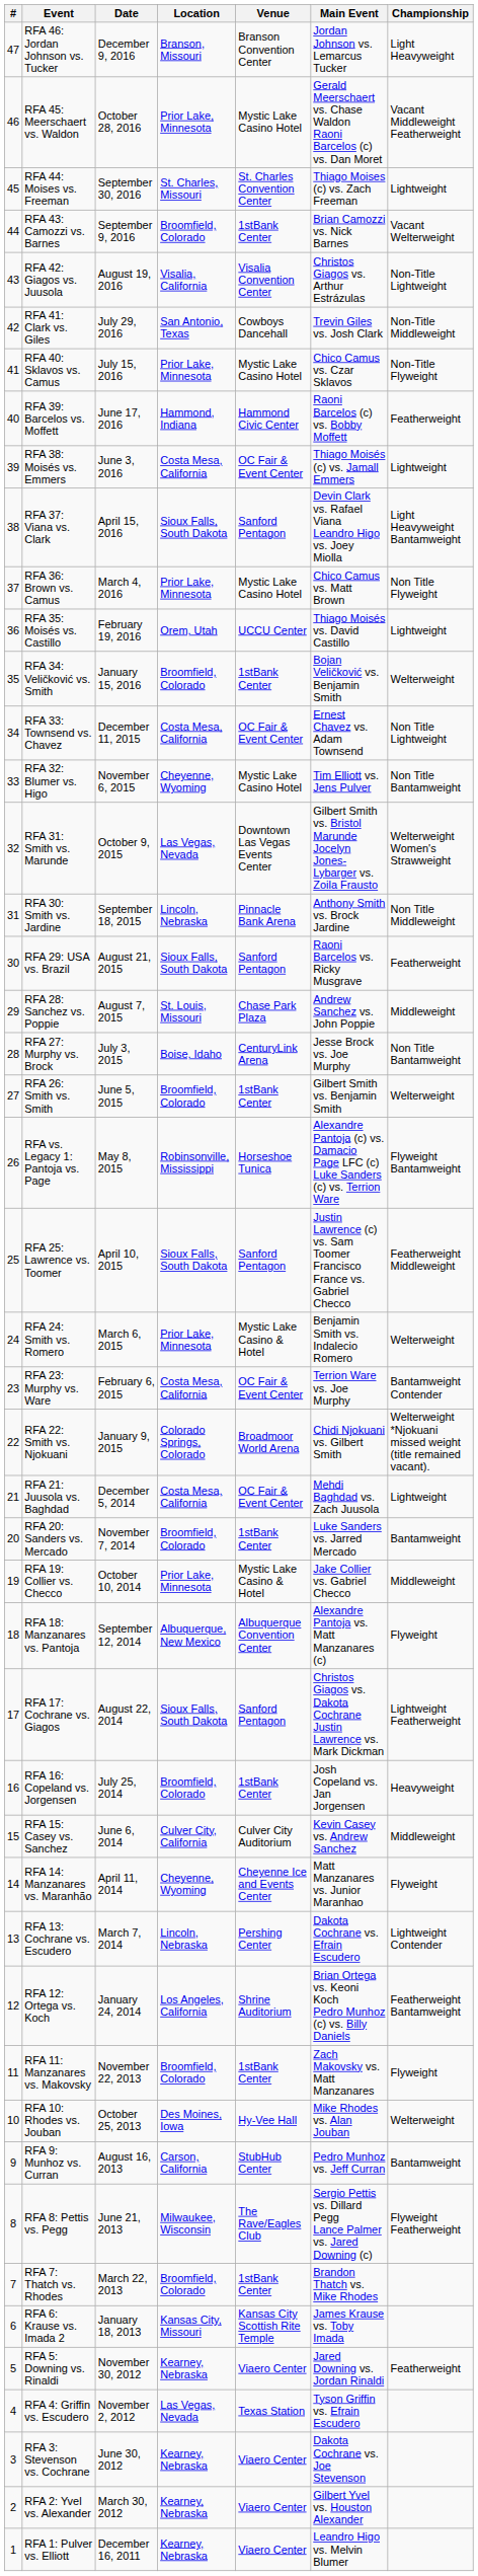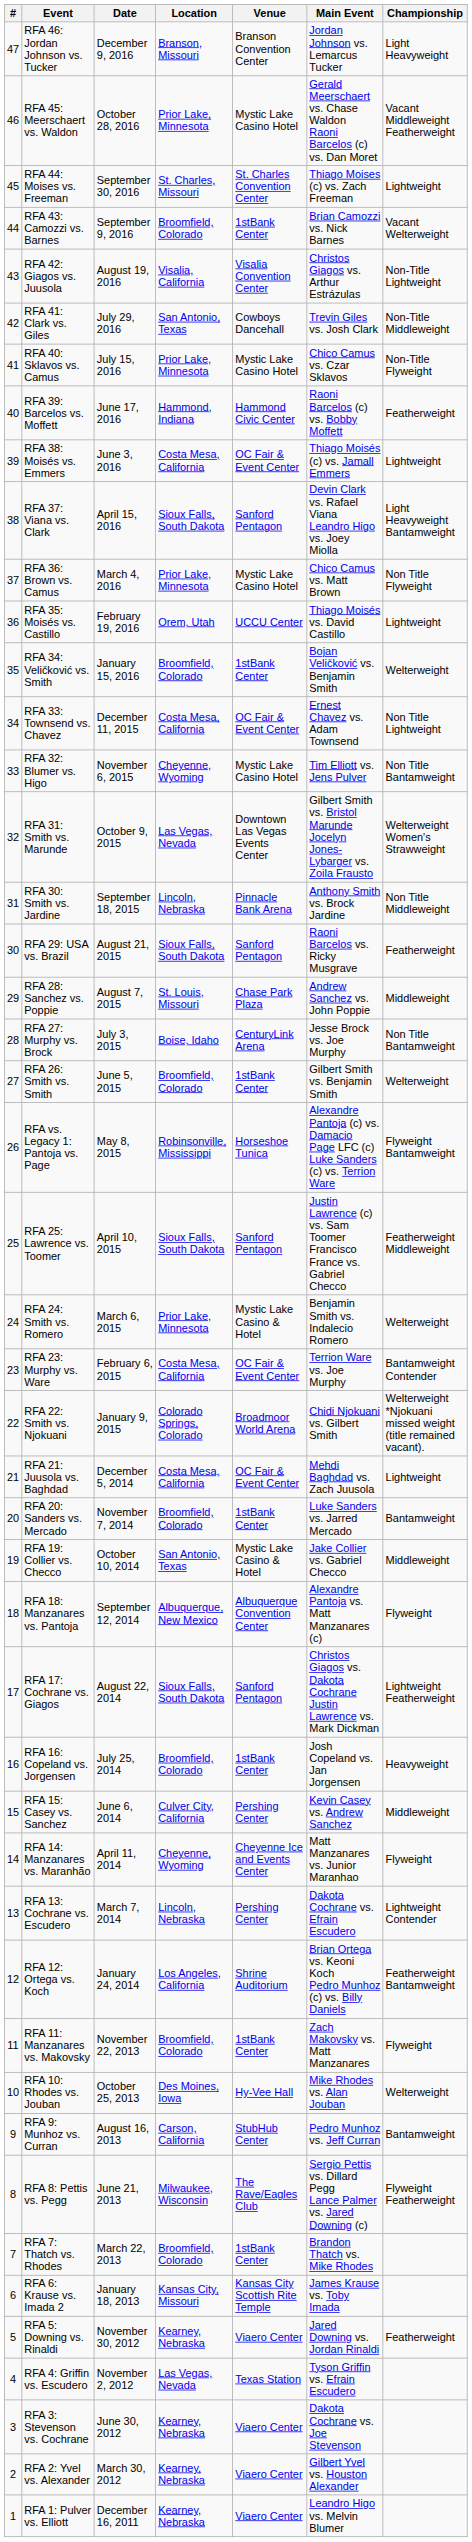 <table class="sortable wikitable succession-box" class="wikitable mw-collapsible mw-collapsed" style="font-size:90%">
 <tr>
 <th scope="col">#</th>
 <th>Event</th>
 <th>Date</th>
 <th>Location</th>
 <th>Venue</th>
 <th>Main Event</th>
 <th>Championship</th>
 </tr>
 <tr>
 <td align=center>47</td>
 <td>RFA 46: Jordan Johnson vs. Tucker</td>
 <td>December 9, 2016</td>
 <td><a href='#'>Branson, Missouri</a></td>
 <td>Branson Convention Center</td>
 <td><a href='#'>Jordan Johnson</a> vs. Lemarcus Tucker</td>
 <td>Light Heavyweight</td>
 </tr>
 <tr>
 <td align=center>46</td>
 <td>RFA 45: Meerschaert vs. Waldon</td>
 <td>October 28, 2016</td>
 <td><a href='#'>Prior Lake, Minnesota</a></td>
 <td>Mystic Lake Casino Hotel</td>
 <td><a href='#'>Gerald Meerschaert</a> vs. Chase Waldon <br> <a href='#'>Raoni Barcelos</a> (c) vs. Dan Moret</td>
 <td>Vacant Middleweight <br> Featherweight</td>
 </tr>
 <tr>
 <td align=center>45</td>
 <td>RFA 44: Moises vs. Freeman</td>
 <td>September 30, 2016</td>
 <td><a href='#'>St. Charles, Missouri</a></td>
 <td><a href='#'>St. Charles Convention Center</a></td>
 <td><a href='#'>Thiago Moises</a> (c) vs. Zach Freeman</td>
 <td>Lightweight</td>
 </tr>
 <tr>
 <td align=center>44</td>
 <td>RFA 43: Camozzi vs. Barnes</td>
 <td>September 9, 2016</td>
 <td><a href='#'>Broomfield, Colorado</a></td>
 <td><a href='#'>1stBank Center</a></td>
 <td><a href='#'>Brian Camozzi</a> vs. Nick Barnes</td>
 <td>Vacant Welterweight</td>
 </tr>
 <tr>
 <td align=center>43</td>
 <td>RFA 42: Giagos vs. Juusola</td>
 <td>August 19, 2016</td>
 <td><a href='#'>Visalia, California</a></td>
 <td><a href='#'>Visalia Convention Center</a></td>
 <td><a href='#'>Christos Giagos</a> vs. Arthur Estrázulas</td>
 <td>Non-Title Lightweight</td>
 </tr>
 <tr>
 <td align=center>42</td>
 <td>RFA 41: Clark vs. Giles</td>
 <td>July 29, 2016</td>
 <td><a href='#'>San Antonio, Texas</a></td>
 <td>Cowboys Dancehall</td>
 <td><a href='#'>Trevin Giles</a> vs. Josh Clark</td>
 <td>Non-Title Middleweight</td>
 </tr>
 <tr>
 <td align=center>41</td>
 <td>RFA 40: Sklavos vs. Camus</td>
 <td>July 15, 2016</td>
 <td><a href='#'>Prior Lake, Minnesota</a></td>
 <td>Mystic Lake Casino Hotel</td>
 <td><a href='#'>Chico Camus</a> vs. Czar Sklavos</td>
 <td>Non-Title Flyweight</td>
 </tr>
 <tr>
 <td align=center>40</td>
 <td>RFA 39: Barcelos vs. Moffett</td>
 <td>June 17, 2016</td>
 <td><a href='#'>Hammond, Indiana</a></td>
 <td><a href='#'>Hammond Civic Center</a></td>
 <td><a href='#'>Raoni Barcelos</a> (c) vs. <a href='#'>Bobby Moffett</a></td>
 <td>Featherweight</td>
 </tr>
 <tr>
 <td align=center>39</td>
 <td>RFA 38: Moisés vs. Emmers</td>
 <td>June 3, 2016</td>
 <td><a href='#'>Costa Mesa, California</a></td>
 <td><a href='#'>OC Fair & Event Center</a></td>
 <td><a href='#'>Thiago Moisés</a> (c) vs. <a href='#'>Jamall Emmers</a></td>
 <td>Lightweight</td>
 </tr>
 <tr>
 <td align=center>38</td>
 <td>RFA 37: Viana vs. Clark</td>
 <td>April 15, 2016</td>
 <td><a href='#'>Sioux Falls, South Dakota</a></td>
 <td><a href='#'>Sanford Pentagon</a></td>
 <td><a href='#'>Devin Clark</a> vs. Rafael Viana <br> <a href='#'>Leandro Higo</a> vs. Joey Miolla</td>
 <td>Light Heavyweight <br> Bantamweight</td>
 </tr>
 <tr>
 <td align=center>37</td>
 <td>RFA 36: Brown vs. Camus</td>
 <td>March 4, 2016</td>
 <td><a href='#'>Prior Lake, Minnesota</a></td>
 <td>Mystic Lake Casino Hotel</td>
 <td><a href='#'>Chico Camus</a> vs. Matt Brown</td>
 <td>Non Title Flyweight</td>
 </tr>
 <tr>
 <td align=center>36</td>
 <td>RFA 35: Moisés vs. Castillo</td>
 <td>February 19, 2016</td>
 <td><a href='#'>Orem, Utah</a></td>
 <td><a href='#'>UCCU Center</a></td>
 <td><a href='#'>Thiago Moisés</a> vs. David Castillo</td>
 <td>Lightweight</td>
 </tr>
 <tr>
 <td align=center>35</td>
 <td>RFA 34: Veličković vs. Smith</td>
 <td>January 15, 2016</td>
 <td><a href='#'>Broomfield, Colorado</a></td>
 <td><a href='#'>1stBank Center</a></td>
 <td><a href='#'>Bojan Veličković</a> vs. Benjamin Smith</td>
 <td>Welterweight</td>
 </tr>
 <tr>
 <td align=center>34</td>
 <td>RFA 33: Townsend vs. Chavez</td>
 <td>December 11, 2015</td>
 <td><a href='#'>Costa Mesa, California</a></td>
 <td><a href='#'>OC Fair & Event Center</a></td>
 <td><a href='#'>Ernest Chavez</a> vs. Adam Townsend</td>
 <td>Non Title Lightweight</td>
 </tr>
 <tr>
 <td align=center>33</td>
 <td>RFA 32: Blumer vs. Higo</td>
 <td>November 6, 2015</td>
 <td><a href='#'>Cheyenne, Wyoming</a></td>
 <td>Mystic Lake Casino Hotel</td>
 <td><a href='#'>Tim Elliott</a> vs. <a href='#'>Jens Pulver</a></td>
 <td>Non Title Bantamweight</td>
 </tr>
 <tr>
 <td align=center>32</td>
 <td>RFA 31: Smith vs. Marunde</td>
 <td>October 9, 2015</td>
 <td><a href='#'>Las Vegas, Nevada</a></td>
 <td>Downtown Las Vegas Events Center</td>
 <td>Gilbert Smith vs. <a href='#'>Bristol Marunde</a><br>  <a href='#'>Jocelyn Jones-Lybarger</a> vs. <a href='#'>Zoila Frausto</a></td>
 <td>Welterweight<br> Women's Strawweight</td>
 </tr>
 <tr>
 <td align=center>31</td>
 <td>RFA 30: Smith vs. Jardine</td>
 <td>September 18, 2015</td>
 <td><a href='#'>Lincoln, Nebraska</a></td>
 <td><a href='#'>Pinnacle Bank Arena</a></td>
 <td><a href='#'>Anthony Smith</a> vs. Brock Jardine</td>
 <td>Non Title Middleweight</td>
 </tr>
 <tr>
 <td align=center>30</td>
 <td>RFA 29: USA vs. Brazil</td>
 <td>August 21, 2015</td>
 <td><a href='#'>Sioux Falls, South Dakota</a></td>
 <td><a href='#'>Sanford Pentagon</a></td>
 <td><a href='#'>Raoni Barcelos</a> vs. Ricky Musgrave</td>
 <td>Featherweight</td>
 </tr>
 <tr>
 <td align=center>29</td>
 <td>RFA 28: Sanchez vs. Poppie</td>
 <td>August 7, 2015</td>
 <td><a href='#'>St. Louis, Missouri</a></td>
 <td><a href='#'>Chase Park Plaza</a></td>
 <td><a href='#'>Andrew Sanchez</a> vs. John Poppie</td>
 <td>Middleweight</td>
 </tr>
 <tr>
 <td align=center>28</td>
 <td>RFA 27: Murphy vs. Brock</td>
 <td>July 3, 2015</td>
 <td><a href='#'>Boise, Idaho</a></td>
 <td><a href='#'>CenturyLink Arena</a></td>
 <td>Jesse Brock vs. Joe Murphy</td>
 <td>Non Title Bantamweight</td>
 </tr>
 <tr>
 <td align=center>27</td>
 <td>RFA 26: Smith vs. Smith</td>
 <td>June 5, 2015</td>
 <td><a href='#'>Broomfield, Colorado</a></td>
 <td><a href='#'>1stBank Center</a></td>
 <td>Gilbert Smith vs. Benjamin Smith</td>
 <td>Welterweight</td>
 </tr>
 <tr>
 <td align=center>26</td>
 <td>RFA vs. Legacy 1: Pantoja vs. Page</td>
 <td>May 8, 2015</td>
 <td><a href='#'>Robinsonville, Mississippi</a></td>
 <td><a href='#'>Horseshoe Tunica</a></td>
 <td><a href='#'>Alexandre Pantoja</a> (c) vs. <a href='#'>Damacio Page</a> LFC (c) <br> <a href='#'>Luke Sanders</a> (c) vs. <a href='#'>Terrion Ware</a></td>
 <td>Flyweight <br> Bantamweight</td>
 </tr>
 <tr>
 <td align=center>25</td>
 <td>RFA 25: Lawrence vs. Toomer</td>
 <td>April 10, 2015</td>
 <td><a href='#'>Sioux Falls, South Dakota</a></td>
 <td><a href='#'>Sanford Pentagon</a></td>
 <td><a href='#'>Justin Lawrence</a> (c) vs. Sam Toomer <br> Francisco France vs. Gabriel Checco</td>
 <td>Featherweight <br> Middleweight</td>
 </tr>
 <tr>
 <td align=center>24</td>
 <td>RFA 24: Smith vs. Romero</td>
 <td>March 6, 2015</td>
 <td><a href='#'>Prior Lake, Minnesota</a></td>
 <td>Mystic Lake Casino & Hotel</td>
 <td>Benjamin Smith vs. Indalecio Romero</td>
 <td>Welterweight</td>
 </tr>
 <tr>
 <td align=center>23</td>
 <td>RFA 23: Murphy vs. Ware</td>
 <td>February 6, 2015</td>
 <td><a href='#'>Costa Mesa, California</a></td>
 <td><a href='#'>OC Fair & Event Center</a></td>
 <td><a href='#'>Terrion Ware</a> vs. Joe Murphy</td>
 <td>Bantamweight Contender</td>
 </tr>
 <tr>
 <td align=center>22</td>
 <td>RFA 22: Smith vs. Njokuani</td>
 <td>January 9, 2015</td>
 <td><a href='#'>Colorado Springs, Colorado</a></td>
 <td><a href='#'>Broadmoor World Arena</a></td>
 <td><a href='#'>Chidi Njokuani</a> vs. Gilbert Smith</td>
 <td>Welterweight <br>*Njokuani missed weight <br>(title remained vacant).</td>
 </tr>
 <tr>
 <td align=center>21</td>
 <td>RFA 21: Juusola vs. Baghdad</td>
 <td>December 5, 2014</td>
 <td><a href='#'>Costa Mesa, California</a></td>
 <td><a href='#'>OC Fair & Event Center</a></td>
 <td><a href='#'>Mehdi Baghdad</a> vs. Zach Juusola</td>
 <td>Lightweight</td>
 </tr>
 <tr>
 <td align=center>20</td>
 <td>RFA 20: Sanders vs. Mercado</td>
 <td>November 7, 2014</td>
 <td><a href='#'>Broomfield, Colorado</a></td>
 <td><a href='#'>1stBank Center</a></td>
 <td><a href='#'>Luke Sanders</a> vs. Jarred Mercado</td>
 <td>Bantamweight</td>
 </tr>
 <tr>
 <td align=center>19</td>
 <td>RFA 19: Collier vs. Checco</td>
 <td>October 10, 2014</td>
-<td><a href='#'>Prior Lake, Minnesota</a></td>
+<td><a href='#'>San Antonio, Texas</a></td>
 <td>Mystic Lake Casino & Hotel</td>
 <td><a href='#'>Jake Collier</a> vs. Gabriel Checco</td>
 <td>Middleweight</td>
 </tr>
 <tr>
 <td align=center>18</td>
 <td>RFA 18: Manzanares vs. Pantoja</td>
 <td>September 12, 2014</td>
 <td><a href='#'>Albuquerque, New Mexico</a></td>
 <td><a href='#'>Albuquerque Convention Center</a></td>
 <td><a href='#'>Alexandre Pantoja</a> vs. Matt Manzanares (c)</td>
 <td>Flyweight</td>
 </tr>
 <tr>
 <td align=center>17</td>
 <td>RFA 17: Cochrane vs. Giagos</td>
 <td>August 22, 2014</td>
 <td><a href='#'>Sioux Falls, South Dakota</a></td>
 <td><a href='#'>Sanford Pentagon</a></td>
 <td><a href='#'>Christos Giagos</a> vs. <a href='#'>Dakota Cochrane</a> <br> <a href='#'>Justin Lawrence</a> vs. Mark Dickman</td>
 <td>Lightweight <br> Featherweight</td>
 </tr>
 <tr>
 <td align=center>16</td>
 <td>RFA 16: Copeland vs. Jorgensen</td>
 <td>July 25, 2014</td>
 <td><a href='#'>Broomfield, Colorado</a></td>
 <td><a href='#'>1stBank Center</a></td>
 <td>Josh Copeland vs. Jan Jorgensen</td>
 <td>Heavyweight</td>
 </tr>
 <tr>
 <td align=center>15</td>
 <td>RFA 15: Casey vs. Sanchez</td>
 <td>June 6, 2014</td>
 <td><a href='#'>Culver City, California</a></td>
-<td>Culver City Auditorium</td>
+<td><a href='#'>Pershing Center</a></td>
 <td><a href='#'>Kevin Casey</a> vs. <a href='#'>Andrew Sanchez</a></td>
 <td>Middleweight</td>
 </tr>
 <tr>
 <td align=center>14</td>
 <td>RFA 14: Manzanares vs. Maranhão</td>
 <td>April 11, 2014</td>
 <td><a href='#'>Cheyenne, Wyoming</a></td>
 <td><a href='#'>Cheyenne Ice and Events Center</a></td>
 <td>Matt Manzanares vs. Junior Maranhao</td>
 <td>Flyweight</td>
 </tr>
 <tr>
 <td align=center>13</td>
 <td>RFA 13: Cochrane vs. Escudero</td>
 <td>March 7, 2014</td>
 <td><a href='#'>Lincoln, Nebraska</a></td>
 <td><a href='#'>Pershing Center</a></td>
 <td><a href='#'>Dakota Cochrane</a> vs. <a href='#'>Efrain Escudero</a></td>
 <td>Lightweight Contender</td>
 </tr>
 <tr>
 <td align=center>12</td>
 <td>RFA 12: Ortega vs. Koch</td>
 <td>January 24, 2014</td>
 <td><a href='#'>Los Angeles, California</a></td>
 <td><a href='#'>Shrine Auditorium</a></td>
 <td><a href='#'>Brian Ortega</a> vs. Keoni Koch <br> <a href='#'>Pedro Munhoz</a> (c) vs. <a href='#'>Billy Daniels</a></td>
 <td>Featherweight <br> Bantamweight</td>
 </tr>
 <tr>
 <td align=center>11</td>
 <td>RFA 11: Manzanares vs. Makovsky</td>
 <td>November 22, 2013</td>
 <td><a href='#'>Broomfield, Colorado</a></td>
 <td><a href='#'>1stBank Center</a></td>
 <td><a href='#'>Zach Makovsky</a> vs. Matt Manzanares</td>
 <td>Flyweight</td>
 </tr>
 <tr>
 <td align=center>10</td>
 <td>RFA 10: Rhodes vs. Jouban</td>
 <td>October 25, 2013</td>
 <td><a href='#'>Des Moines, Iowa</a></td>
 <td><a href='#'>Hy-Vee Hall</a></td>
 <td><a href='#'>Mike Rhodes</a> vs. <a href='#'>Alan Jouban</a></td>
 <td>Welterweight</td>
 </tr>
 <tr>
 <td align=center>9</td>
 <td>RFA 9: Munhoz vs. Curran</td>
 <td>August 16, 2013</td>
 <td><a href='#'>Carson, California</a></td>
 <td><a href='#'>StubHub Center</a></td>
 <td><a href='#'>Pedro Munhoz</a> vs. <a href='#'>Jeff Curran</a></td>
 <td>Bantamweight</td>
 </tr>
 <tr>
 <td align=center>8</td>
 <td>RFA 8: Pettis vs. Pegg</td>
 <td>June 21, 2013</td>
 <td><a href='#'>Milwaukee, Wisconsin</a></td>
 <td><a href='#'>The Rave/Eagles Club</a></td>
 <td><a href='#'>Sergio Pettis</a> vs. Dillard Pegg <br> <a href='#'>Lance Palmer</a> vs. <a href='#'>Jared Downing</a> (c)</td>
 <td>Flyweight <br> Featherweight</td>
 </tr>
 <tr>
 <td align=center>7</td>
 <td>RFA 7: Thatch vs. Rhodes</td>
 <td>March 22, 2013</td>
 <td><a href='#'>Broomfield, Colorado</a></td>
 <td><a href='#'>1stBank Center</a></td>
 <td><a href='#'>Brandon Thatch</a> vs. <a href='#'>Mike Rhodes</a></td>
 <td></td>
 </tr>
 <tr>
 <td align=center>6</td>
 <td>RFA 6: Krause vs. Imada 2</td>
 <td>January 18, 2013</td>
 <td><a href='#'>Kansas City, Missouri</a></td>
 <td><a href='#'>Kansas City Scottish Rite Temple</a></td>
 <td><a href='#'>James Krause</a> vs. <a href='#'>Toby Imada</a></td>
 <td></td>
 </tr>
 <tr>
 <td align=center>5</td>
 <td>RFA 5: Downing vs. Rinaldi</td>
 <td>November 30, 2012</td>
 <td><a href='#'>Kearney, Nebraska</a></td>
 <td><a href='#'>Viaero Center</a></td>
 <td><a href='#'>Jared Downing</a> vs. <a href='#'>Jordan Rinaldi</a></td>
 <td>Featherweight</td>
 </tr>
 <tr>
 <td align=center>4</td>
 <td>RFA 4: Griffin vs. Escudero</td>
 <td>November 2, 2012</td>
 <td><a href='#'>Las Vegas, Nevada</a></td>
 <td><a href='#'>Texas Station</a></td>
 <td><a href='#'>Tyson Griffin</a> vs. <a href='#'>Efrain Escudero</a></td>
 <td></td>
 </tr>
 <tr>
 <td align=center>3</td>
 <td>RFA 3: Stevenson vs. Cochrane</td>
 <td>June 30, 2012</td>
 <td><a href='#'>Kearney, Nebraska</a></td>
 <td><a href='#'>Viaero Center</a></td>
 <td><a href='#'>Dakota Cochrane</a> vs. <a href='#'>Joe Stevenson</a></td>
 <td></td>
 </tr>
 <tr>
 <td align=center>2</td>
 <td>RFA 2: Yvel vs. Alexander</td>
 <td>March 30, 2012</td>
 <td><a href='#'>Kearney, Nebraska</a></td>
 <td><a href='#'>Viaero Center</a></td>
 <td><a href='#'>Gilbert Yvel</a> vs. <a href='#'>Houston Alexander</a></td>
 <td></td>
 </tr>
 <tr>
 <td align=center>1</td>
 <td>RFA 1: Pulver vs. Elliott</td>
 <td>December 16, 2011</td>
 <td><a href='#'>Kearney, Nebraska</a></td>
 <td><a href='#'>Viaero Center</a></td>
 <td><a href='#'>Leandro Higo</a> vs. Melvin Blumer</td>
 <td></td>
 </tr>
 </table>
